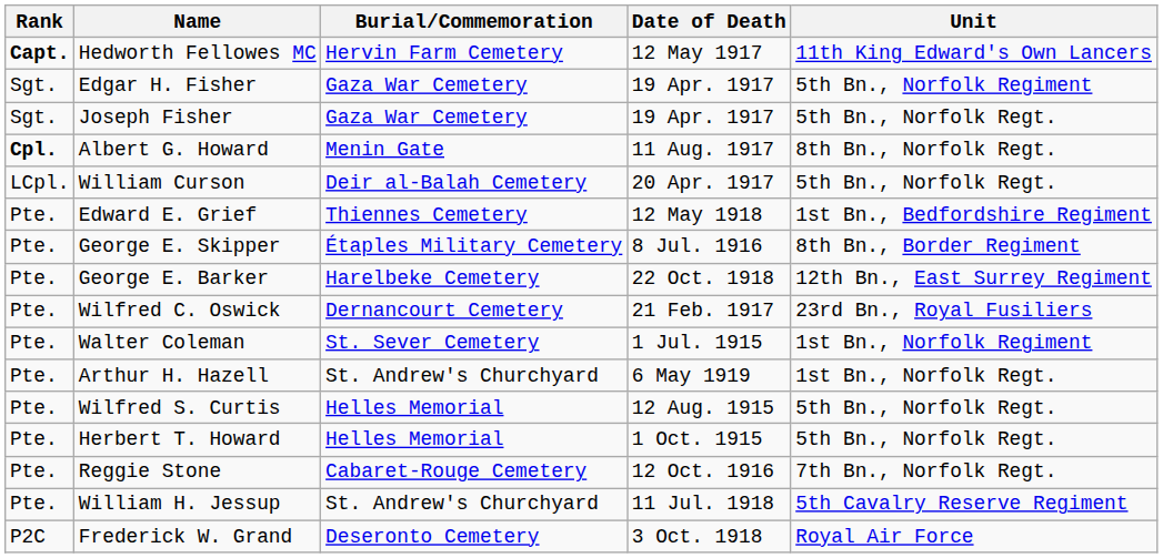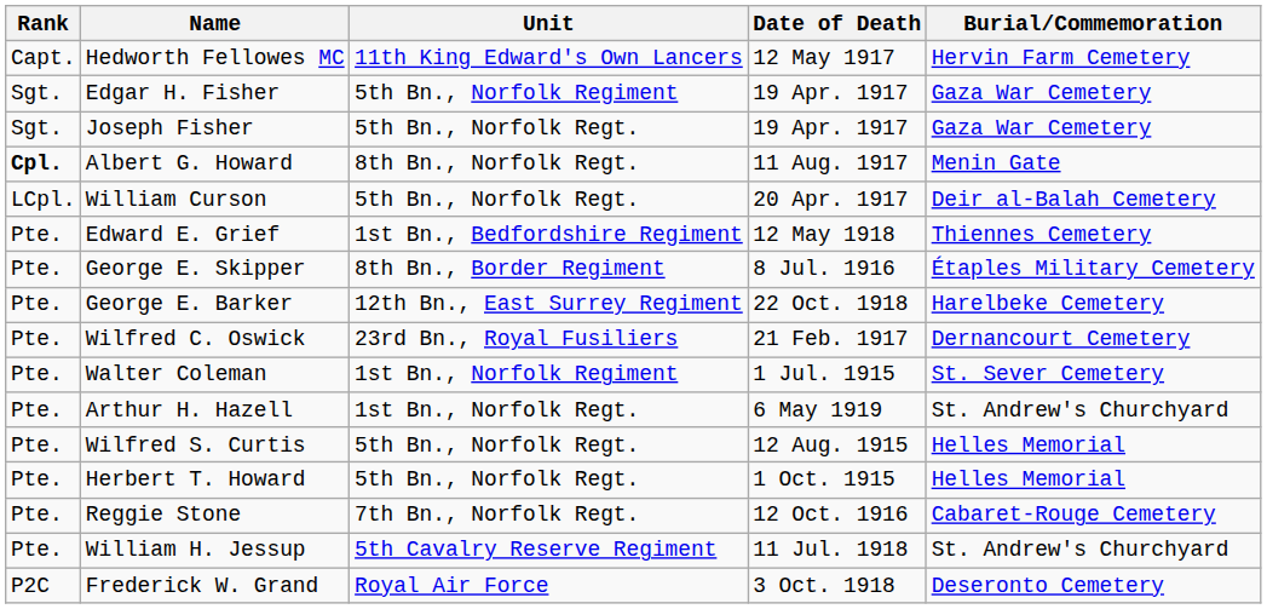 <table class="wikitable">
 <tr>
 <th>Rank</th>
 <th>Name</th>
+<th>Unit</th>
+<th>Date of Death</th>
 <th>Burial/Commemoration</th>
-<th>Date of Death</th>
-<th>Unit</th>
 </tr>
 <tr>
-<td><strong>Capt.</strong></td>
+<td>Capt.</td>
 <td>Hedworth Fellowes <a href='#'>MC</a></td>
+<td><a href='#'>11th King Edward's Own Lancers</a></td>
+<td>12 May 1917</td>
 <td><a href='#'>Hervin Farm Cemetery</a></td>
-<td>12 May 1917</td>
-<td><a href='#'>11th King Edward's Own Lancers</a></td>
 </tr>
 <tr>
 <td>Sgt.</td>
 <td>Edgar H. Fisher</td>
+<td>5th Bn., <a href='#'>Norfolk Regiment</a></td>
+<td>19 Apr. 1917</td>
 <td><a href='#'>Gaza War Cemetery</a></td>
-<td>19 Apr. 1917</td>
-<td>5th Bn., <a href='#'>Norfolk Regiment</a></td>
 </tr>
 <tr>
 <td>Sgt.</td>
 <td>Joseph Fisher</td>
+<td>5th Bn., Norfolk Regt.</td>
+<td>19 Apr. 1917</td>
 <td><a href='#'>Gaza War Cemetery</a></td>
-<td>19 Apr. 1917</td>
-<td>5th Bn., Norfolk Regt.</td>
 </tr>
 <tr>
 <td><strong>Cpl.</strong></td>
 <td>Albert G. Howard</td>
+<td>8th Bn., Norfolk Regt.</td>
+<td>11 Aug. 1917</td>
 <td><a href='#'>Menin Gate</a></td>
-<td>11 Aug. 1917</td>
-<td>8th Bn., Norfolk Regt.</td>
 </tr>
 <tr>
 <td>LCpl.</td>
 <td>William Curson</td>
+<td>5th Bn., Norfolk Regt.</td>
+<td>20 Apr. 1917</td>
 <td><a href='#'>Deir al-Balah Cemetery</a></td>
-<td>20 Apr. 1917</td>
-<td>5th Bn., Norfolk Regt.</td>
 </tr>
 <tr>
 <td>Pte.</td>
 <td>Edward E. Grief</td>
+<td>1st Bn., <a href='#'>Bedfordshire Regiment</a></td>
+<td>12 May 1918</td>
 <td><a href='#'>Thiennes Cemetery</a></td>
-<td>12 May 1918</td>
-<td>1st Bn., <a href='#'>Bedfordshire Regiment</a></td>
 </tr>
 <tr>
 <td>Pte.</td>
 <td>George E. Skipper</td>
+<td>8th Bn., <a href='#'>Border Regiment</a></td>
+<td>8 Jul. 1916</td>
 <td><a href='#'>Étaples Military Cemetery</a></td>
-<td>8 Jul. 1916</td>
-<td>8th Bn., <a href='#'>Border Regiment</a></td>
 </tr>
 <tr>
 <td>Pte.</td>
 <td>George E. Barker</td>
+<td>12th Bn., <a href='#'>East Surrey Regiment</a></td>
+<td>22 Oct. 1918</td>
 <td><a href='#'>Harelbeke Cemetery</a></td>
-<td>22 Oct. 1918</td>
-<td>12th Bn., <a href='#'>East Surrey Regiment</a></td>
 </tr>
 <tr>
 <td>Pte.</td>
 <td>Wilfred C. Oswick</td>
+<td>23rd Bn., <a href='#'>Royal Fusiliers</a></td>
+<td>21 Feb. 1917</td>
 <td><a href='#'>Dernancourt Cemetery</a></td>
-<td>21 Feb. 1917</td>
-<td>23rd Bn., <a href='#'>Royal Fusiliers</a></td>
 </tr>
 <tr>
 <td>Pte.</td>
 <td>Walter Coleman</td>
+<td>1st Bn., <a href='#'>Norfolk Regiment</a></td>
+<td>1 Jul. 1915</td>
 <td><a href='#'>St. Sever Cemetery</a></td>
-<td>1 Jul. 1915</td>
-<td>1st Bn., <a href='#'>Norfolk Regiment</a></td>
 </tr>
 <tr>
 <td>Pte.</td>
 <td>Arthur H. Hazell</td>
+<td>1st Bn., Norfolk Regt.</td>
+<td>6 May 1919</td>
 <td>St. Andrew's Churchyard</td>
-<td>6 May 1919</td>
-<td>1st Bn., Norfolk Regt.</td>
 </tr>
 <tr>
 <td>Pte.</td>
 <td>Wilfred S. Curtis</td>
+<td>5th Bn., Norfolk Regt.</td>
+<td>12 Aug. 1915</td>
 <td><a href='#'>Helles Memorial</a></td>
-<td>12 Aug. 1915</td>
-<td>5th Bn., Norfolk Regt.</td>
 </tr>
 <tr>
 <td>Pte.</td>
 <td>Herbert T. Howard</td>
+<td>5th Bn., Norfolk Regt.</td>
+<td>1 Oct. 1915</td>
 <td><a href='#'>Helles Memorial</a></td>
-<td>1 Oct. 1915</td>
-<td>5th Bn., Norfolk Regt.</td>
 </tr>
 <tr>
 <td>Pte.</td>
 <td>Reggie Stone</td>
+<td>7th Bn., Norfolk Regt.</td>
+<td>12 Oct. 1916</td>
 <td><a href='#'>Cabaret-Rouge Cemetery</a></td>
-<td>12 Oct. 1916</td>
-<td>7th Bn., Norfolk Regt.</td>
 </tr>
 <tr>
 <td>Pte.</td>
 <td>William H. Jessup</td>
+<td><a href='#'>5th Cavalry Reserve Regiment</a></td>
+<td>11 Jul. 1918</td>
 <td>St. Andrew's Churchyard</td>
-<td>11 Jul. 1918</td>
-<td><a href='#'>5th Cavalry Reserve Regiment</a></td>
 </tr>
 <tr>
 <td>P2C</td>
 <td>Frederick W. Grand</td>
+<td><a href='#'>Royal Air Force</a></td>
+<td>3 Oct. 1918</td>
 <td><a href='#'>Deseronto Cemetery</a></td>
-<td>3 Oct. 1918</td>
-<td><a href='#'>Royal Air Force</a></td>
 </tr>
 </table>
